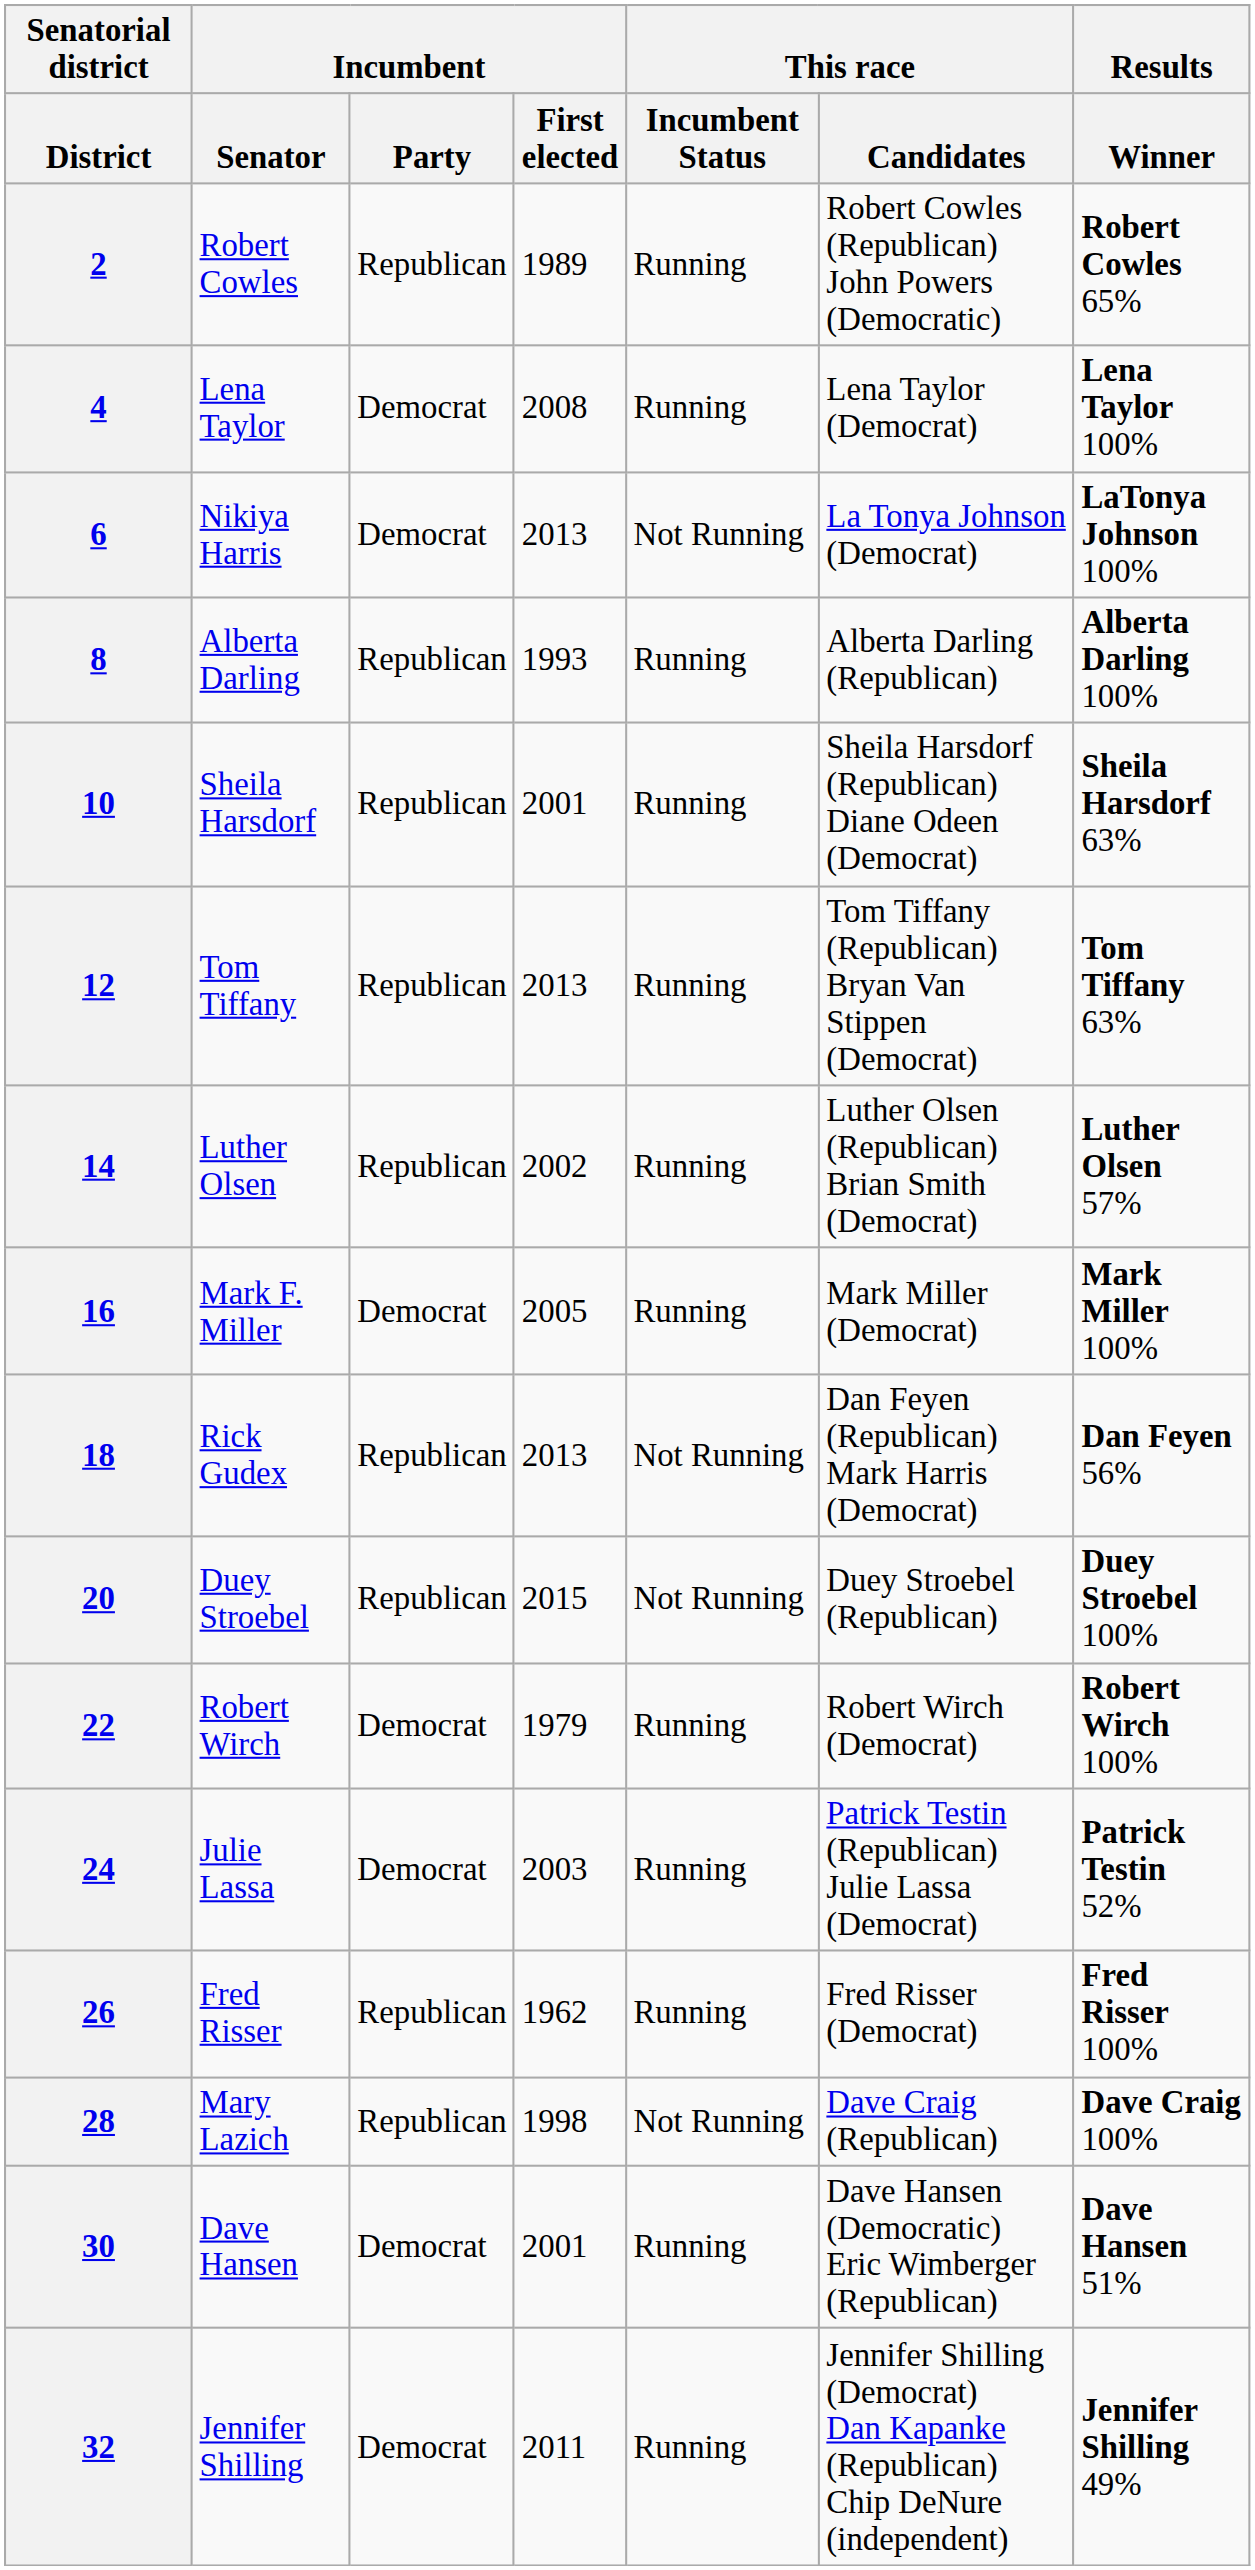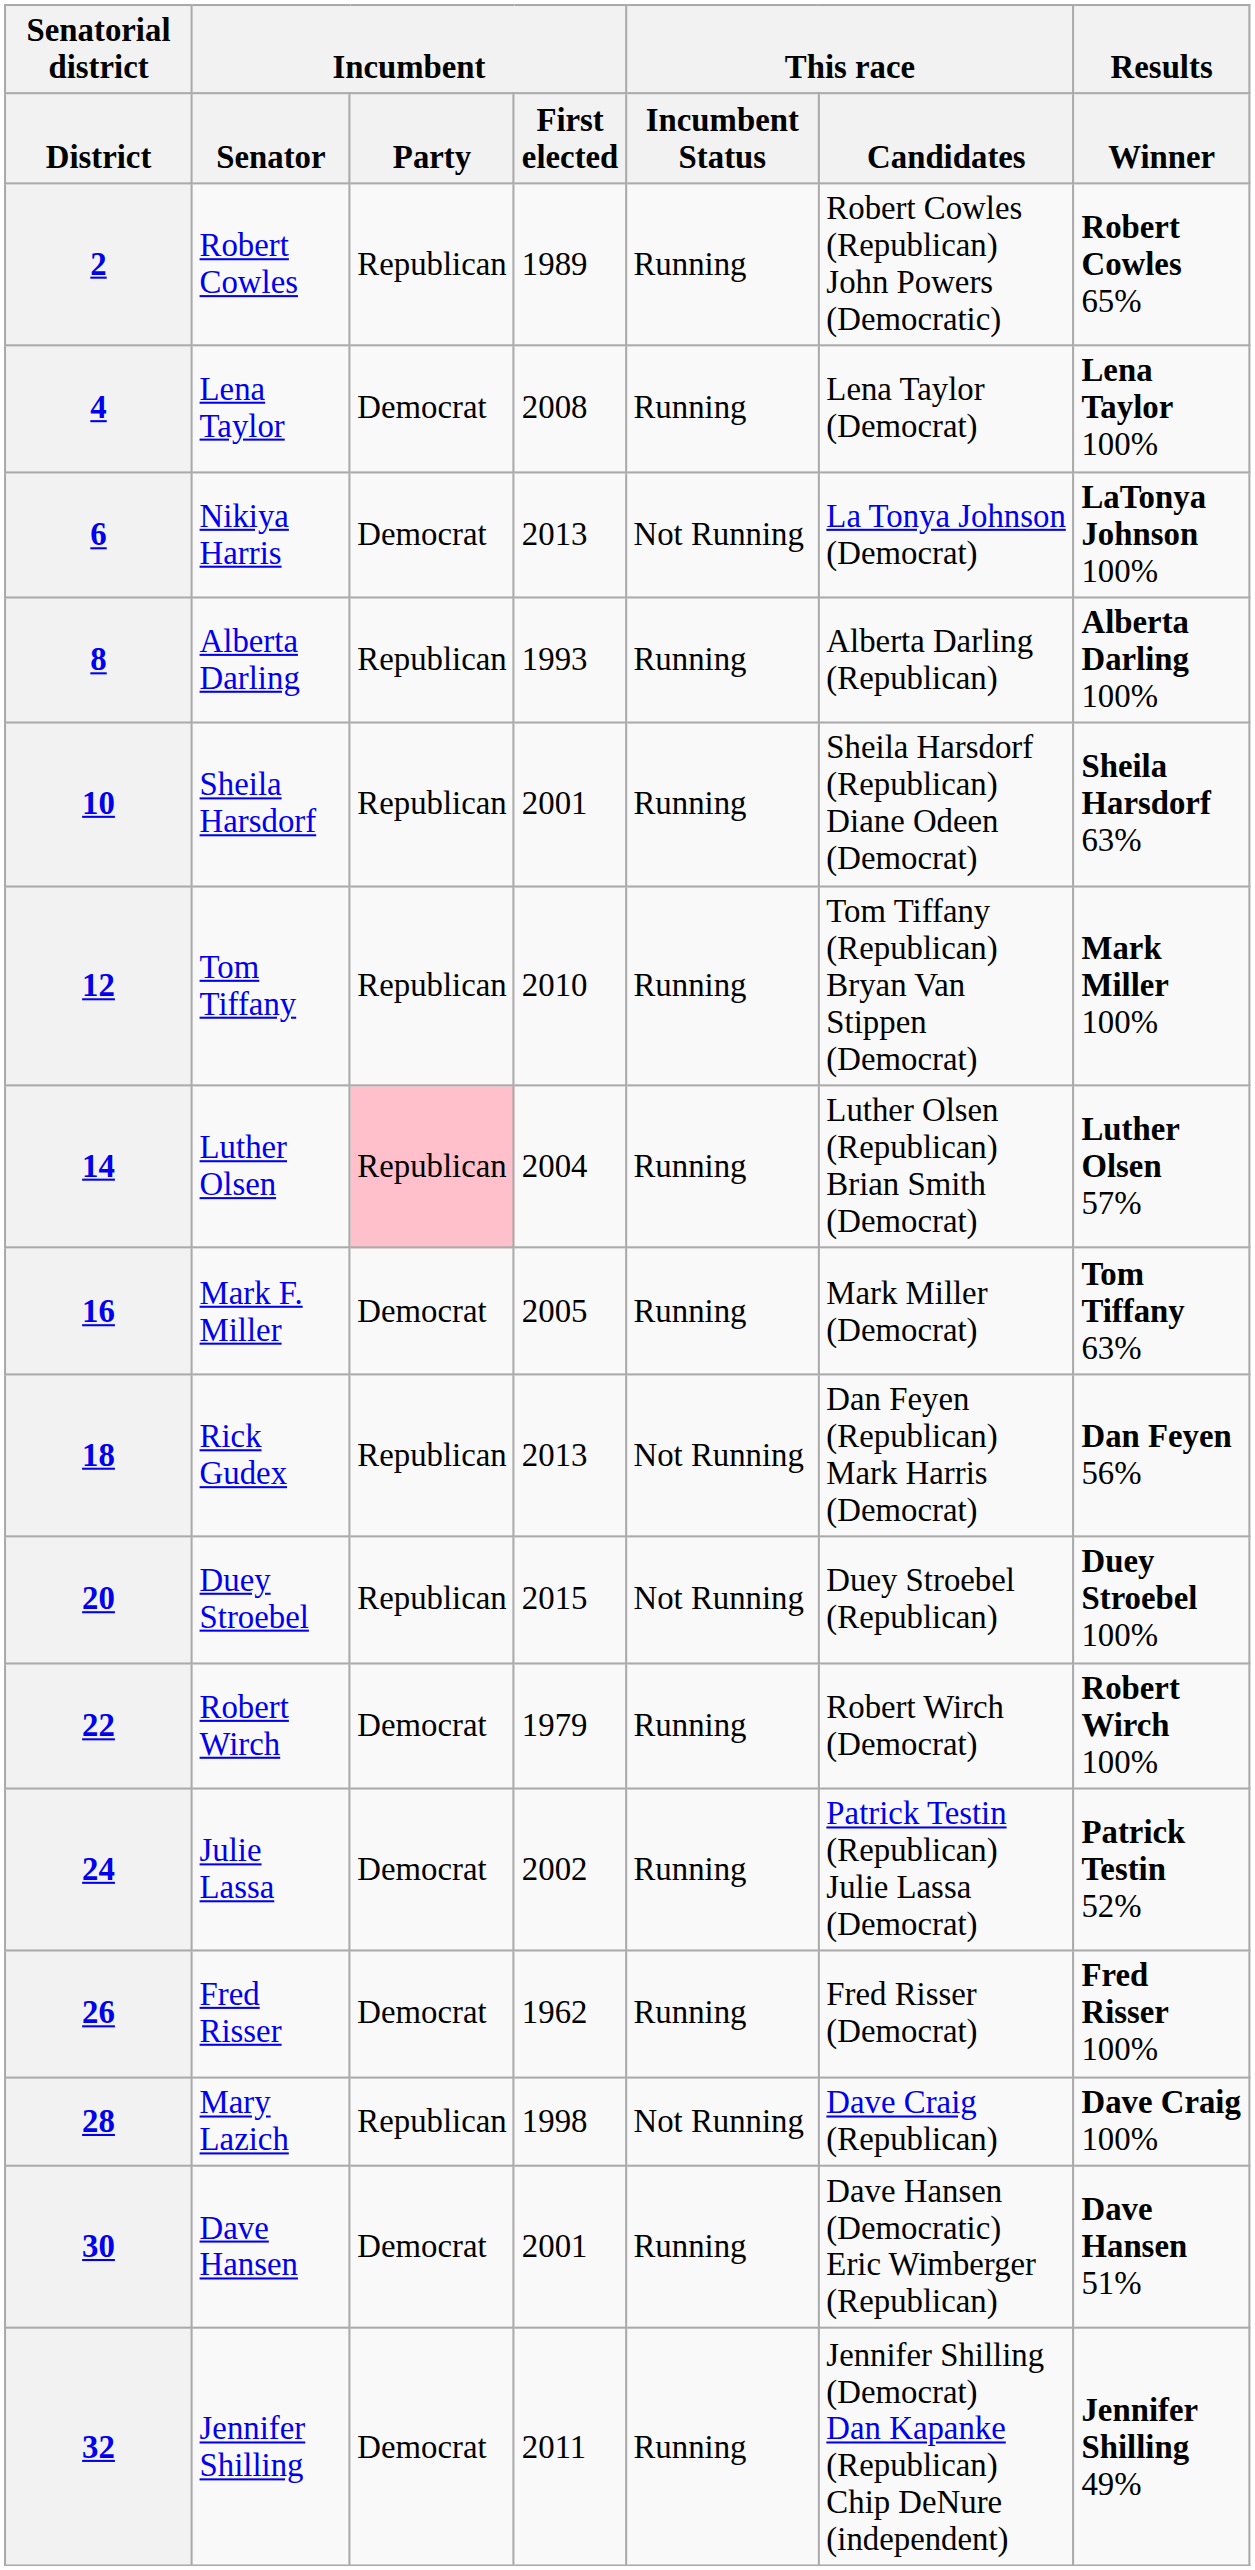 <table class="wikitable sortable">
 <tr valign=bottom>
 <th colspan=1>Senatorial district</th>
 <th colspan=3>Incumbent</th>
 <th colspan=2>This race</th>
 <th colspan=4>Results</th>
 </tr>
 <tr valign=bottom>
 <th>District</th>
 <th>Senator</th>
 <th>Party</th>
 <th>First<br>elected</th>
 <th>Incumbent Status</th>
 <th>Candidates</th>
 <th>Winner</th>
 </tr>
 <tr>
 <th><a href='#'>2</a></th>
 <td><a href='#'>Robert Cowles</a></td>
 <td>Republican</td>
 <td>1989</td>
 <td>Running</td>
 <td>Robert Cowles (Republican)<br>John Powers (Democratic)</td>
 <td><strong>Robert Cowles</strong><br>65%</td>
 </tr>
 <tr>
 <th><a href='#'>4</a></th>
 <td><a href='#'>Lena Taylor</a></td>
 <td>Democrat</td>
 <td>2008</td>
 <td>Running</td>
 <td>Lena Taylor (Democrat)</td>
 <td><strong>Lena Taylor</strong><br>100%</td>
 </tr>
 <tr>
 <th><a href='#'>6</a></th>
 <td><a href='#'>Nikiya Harris</a></td>
 <td>Democrat</td>
 <td>2013</td>
 <td>Not Running</td>
 <td><a href='#'>La Tonya Johnson</a> (Democrat)</td>
 <td><strong>LaTonya Johnson</strong><br>100%</td>
 </tr>
 <tr>
 <th><a href='#'>8</a></th>
 <td><a href='#'>Alberta Darling</a></td>
 <td>Republican</td>
 <td>1993</td>
 <td>Running</td>
 <td>Alberta Darling (Republican)</td>
 <td><strong>Alberta Darling</strong><br>100%</td>
 </tr>
 <tr>
 <th><a href='#'>10</a></th>
 <td><a href='#'>Sheila Harsdorf</a></td>
 <td>Republican</td>
 <td>2001</td>
 <td>Running</td>
 <td>Sheila Harsdorf (Republican)<br>Diane Odeen (Democrat)</td>
 <td><strong>Sheila Harsdorf</strong><br>63%</td>
 </tr>
 <tr>
 <th><a href='#'>12</a></th>
 <td><a href='#'>Tom Tiffany</a></td>
 <td>Republican</td>
-<td>2013</td>
+<td>2010</td>
 <td>Running</td>
 <td>Tom Tiffany (Republican)<br>Bryan Van Stippen (Democrat)</td>
-<td><strong>Tom Tiffany</strong><br>63%</td>
+<td><strong>Mark Miller</strong><br>100%</td>
 </tr>
 <tr>
 <th><a href='#'>14</a></th>
 <td><a href='#'>Luther Olsen</a></td>
-<td>Republican</td>
-<td>2002</td>
+<td style="background: pink;">Republican</td>
+<td>2004</td>
 <td>Running</td>
 <td>Luther Olsen (Republican)<br>Brian Smith (Democrat)</td>
 <td><strong>Luther Olsen</strong><br>57%</td>
 </tr>
 <tr>
 <th><a href='#'>16</a></th>
 <td><a href='#'>Mark F. Miller</a></td>
 <td>Democrat</td>
 <td>2005</td>
 <td>Running</td>
 <td>Mark Miller (Democrat)</td>
-<td><strong>Mark Miller</strong><br>100%</td>
+<td><strong>Tom Tiffany</strong><br>63%</td>
 </tr>
 <tr>
 <th><a href='#'>18</a></th>
 <td><a href='#'>Rick Gudex</a></td>
 <td>Republican</td>
 <td>2013</td>
 <td>Not Running</td>
 <td>Dan Feyen (Republican)<br>Mark Harris (Democrat)</td>
 <td><strong>Dan Feyen</strong><br>56%</td>
 </tr>
 <tr>
 <th><a href='#'>20</a></th>
 <td><a href='#'>Duey Stroebel</a></td>
 <td>Republican</td>
 <td>2015</td>
 <td>Not Running</td>
 <td>Duey Stroebel (Republican)</td>
 <td><strong>Duey Stroebel</strong><br>100%</td>
 </tr>
 <tr>
 <th><a href='#'>22</a></th>
 <td><a href='#'>Robert Wirch</a></td>
 <td>Democrat</td>
 <td>1979</td>
 <td>Running</td>
 <td>Robert Wirch (Democrat)</td>
 <td><strong>Robert Wirch</strong><br>100%</td>
 </tr>
 <tr>
 <th><a href='#'>24</a></th>
 <td><a href='#'>Julie Lassa</a></td>
 <td>Democrat</td>
-<td>2003</td>
+<td>2002</td>
 <td>Running</td>
 <td><a href='#'>Patrick Testin</a> (Republican)<br>Julie Lassa (Democrat)</td>
 <td><strong>Patrick Testin</strong><br>52%</td>
 </tr>
 <tr>
 <th><a href='#'>26</a></th>
 <td><a href='#'>Fred Risser</a></td>
-<td>Republican</td>
+<td>Democrat</td>
 <td>1962</td>
 <td>Running</td>
 <td>Fred Risser (Democrat)</td>
 <td><strong>Fred Risser</strong><br>100%</td>
 </tr>
 <tr>
 <th><a href='#'>28</a></th>
 <td><a href='#'>Mary Lazich</a></td>
 <td>Republican</td>
 <td>1998</td>
 <td>Not Running</td>
 <td><a href='#'>Dave Craig</a> (Republican)</td>
 <td><strong>Dave Craig</strong><br>100%</td>
 </tr>
 <tr>
 <th><a href='#'>30</a></th>
 <td><a href='#'>Dave Hansen</a></td>
 <td>Democrat</td>
 <td>2001</td>
 <td>Running</td>
 <td>Dave Hansen (Democratic)<br>Eric Wimberger (Republican)</td>
 <td><strong>Dave Hansen</strong><br>51%</td>
 </tr>
 <tr>
 <th><a href='#'>32</a></th>
 <td><a href='#'>Jennifer Shilling</a></td>
 <td>Democrat</td>
 <td>2011</td>
 <td>Running</td>
 <td>Jennifer Shilling (Democrat)<br><a href='#'>Dan Kapanke</a> (Republican)<br>Chip DeNure (independent)</td>
 <td><strong>Jennifer Shilling</strong><br>49%</td>
 </tr>
 </table>
